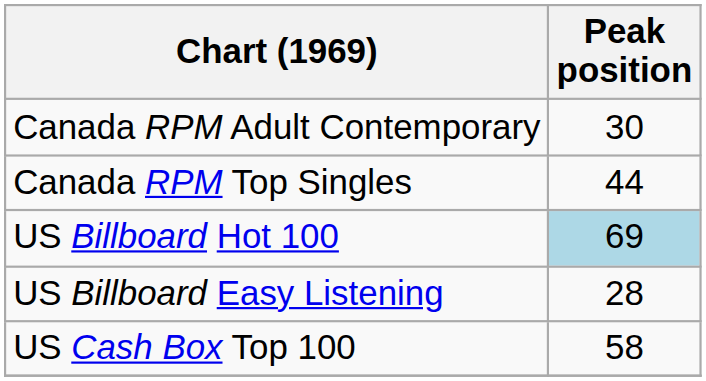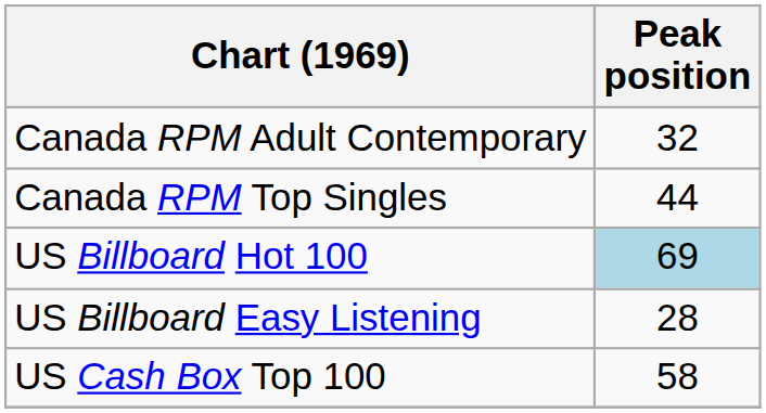 <table class="wikitable sortable">
 <tr>
 <th>Chart (1969)</th>
 <th>Peak<br>position</th>
 </tr>
 <tr>
 <td>Canada <em>RPM</em> Adult Contemporary</td>
-<td style="text-align:center;">30</td>
+<td style="text-align:center;">32</td>
 </tr>
 <tr>
 <td>Canada <em><a href='#'>RPM</a></em> Top Singles</td>
 <td style="text-align:center;">44</td>
 </tr>
 <tr>
 <td>US <em><a href='#'>Billboard</a></em> <a href='#'>Hot 100</a></td>
 <td style="background: lightblue; text-align:center;">69</td>
 </tr>
 <tr>
 <td>US <em>Billboard</em> <a href='#'>Easy Listening</a></td>
 <td style="text-align:center;">28</td>
 </tr>
 <tr>
 <td>US <a href='#'><em>Cash Box</em></a> Top 100</td>
 <td align="center">58</td>
 </tr>
 <tr>
 </tr>
 </table>
